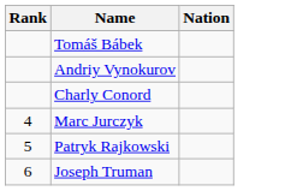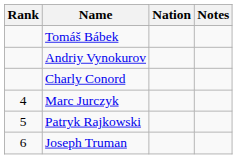 <table class="wikitable sortable" style="text-align:center">
 <tr>
 <th>Rank</th>
 <th>Name</th>
 <th>Nation</th>
+<th>Notes</th>
 </tr>
 <tr>
 <td></td>
 <td align=left><a href='#'>Tomáš Bábek</a></td>
 <td align=left></td>
+<td></td>
 </tr>
 <tr>
 <td></td>
 <td align=left><a href='#'>Andriy Vynokurov</a></td>
 <td align=left></td>
+<td></td>
 </tr>
 <tr>
 <td></td>
 <td align=left><a href='#'>Charly Conord</a></td>
 <td align=left></td>
+<td></td>
 </tr>
 <tr>
 <td>4</td>
 <td align=left><a href='#'>Marc Jurczyk</a></td>
 <td align=left></td>
+<td></td>
 </tr>
 <tr>
 <td>5</td>
 <td align=left><a href='#'>Patryk Rajkowski</a></td>
 <td align=left></td>
+<td></td>
 </tr>
 <tr>
 <td>6</td>
 <td align=left><a href='#'>Joseph Truman</a></td>
 <td align=left></td>
+<td></td>
 </tr>
 </table>
